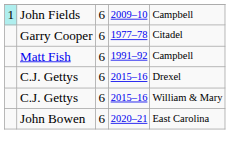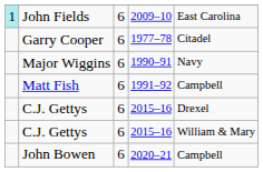 <table class="wikitable">
 <tr>
 </tr>
 <tr>
 <td style="background: paleturquoise;">1</td>
 <td>John Fields</td>
 <td>6</td>
 <td style="font-size:80%;"><a href='#'>2009–10</a></td>
-<td style="font-size:80%;">Campbell</td>
+<td style="font-size:80%;">East Carolina</td>
 </tr>
 <tr>
 <td></td>
 <td>Garry Cooper</td>
 <td>6</td>
 <td style="font-size:80%;"><a href='#'>1977–78</a></td>
 <td style="font-size:80%;">Citadel</td>
+</tr>
+<tr>
+<td></td>
+<td>Major Wiggins</td>
+<td>6</td>
+<td style="font-size:80%;"><a href='#'>1990–91</a></td>
+<td style="font-size:80%;">Navy</td>
 </tr>
 <tr>
 <td></td>
 <td><a href='#'>Matt Fish</a></td>
 <td>6</td>
 <td style="font-size:80%;"><a href='#'>1991–92</a></td>
 <td style="font-size:80%;">Campbell</td>
 </tr>
 <tr>
 <td></td>
 <td>C.J. Gettys</td>
 <td>6</td>
 <td style="font-size:80%;"><a href='#'>2015–16</a></td>
 <td style="font-size:80%;">Drexel</td>
 </tr>
 <tr>
 <td></td>
 <td>C.J. Gettys</td>
 <td>6</td>
 <td style="font-size:80%;"><a href='#'>2015–16</a></td>
 <td style="font-size:80%;">William & Mary</td>
 </tr>
 <tr>
 <td></td>
 <td>John Bowen</td>
 <td>6</td>
 <td style="font-size:80%;"><a href='#'>2020–21</a></td>
-<td style="font-size:80%;">East Carolina</td>
+<td style="font-size:80%;">Campbell</td>
 </tr>
 </table>
